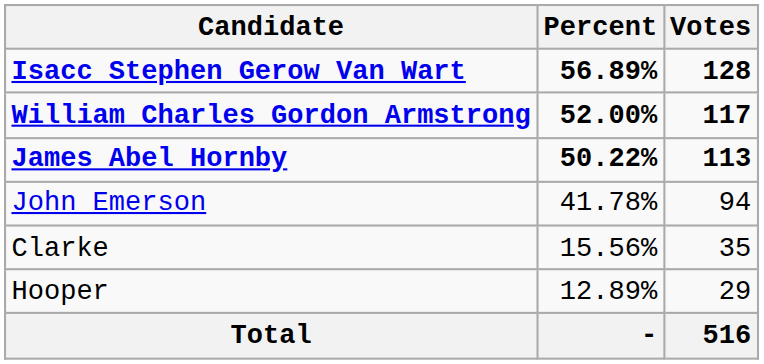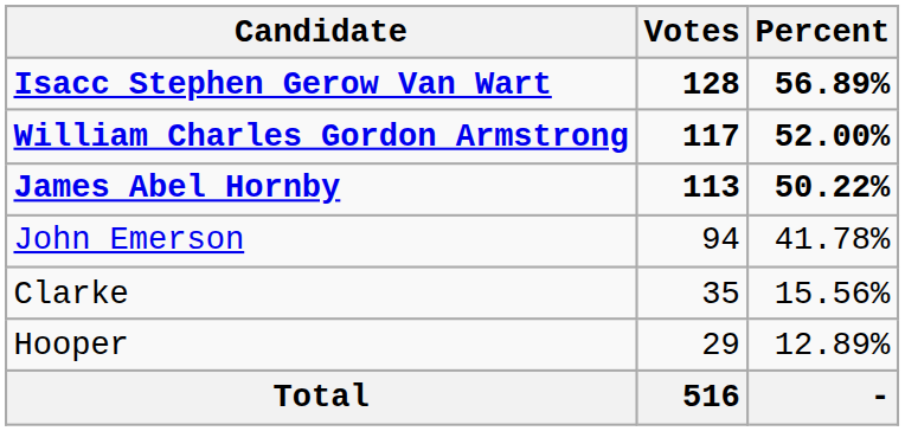 <table class="wikitable">
 <tr>
 <th>Candidate</th>
+<th>Votes</th>
 <th>Percent</th>
-<th>Votes</th>
 </tr>
 <tr>
 <td style="font-weight:bold;"><a href='#'>Isacc Stephen Gerow Van Wart</a></td>
+<td style="text-align: right; font-weight:bold;">128</td>
 <td style="text-align: right; font-weight:bold;">56.89%</td>
-<td style="text-align: right; font-weight:bold;">128</td>
 </tr>
 <tr>
 <td style="font-weight:bold;"><a href='#'>William Charles Gordon Armstrong</a></td>
+<td style="text-align: right; font-weight:bold;">117</td>
 <td style="text-align: right; font-weight:bold;">52.00%</td>
-<td style="text-align: right; font-weight:bold;">117</td>
 </tr>
 <tr>
 <td style="font-weight:bold;"><a href='#'>James Abel Hornby</a></td>
+<td style="text-align: right; font-weight:bold;">113</td>
 <td style="text-align: right; font-weight:bold;">50.22%</td>
-<td style="text-align: right; font-weight:bold;">113</td>
 </tr>
 <tr>
 <td><a href='#'>John Emerson</a></td>
+<td style="text-align: right;">94</td>
 <td style="text-align: right;">41.78%</td>
-<td style="text-align: right;">94</td>
 </tr>
 <tr>
 <td>Clarke</td>
+<td style="text-align: right;">35</td>
 <td style="text-align: right;">15.56%</td>
-<td style="text-align: right;">35</td>
 </tr>
 <tr>
 <td>Hooper</td>
+<td style="text-align: right;">29</td>
 <td style="text-align: right;">12.89%</td>
-<td style="text-align: right;">29</td>
 </tr>
 <tr>
 <th>Total</th>
+<th style="text-align: right;">516</th>
 <th style="text-align: right;">-</th>
-<th style="text-align: right;">516</th>
 </tr>
 </table>
